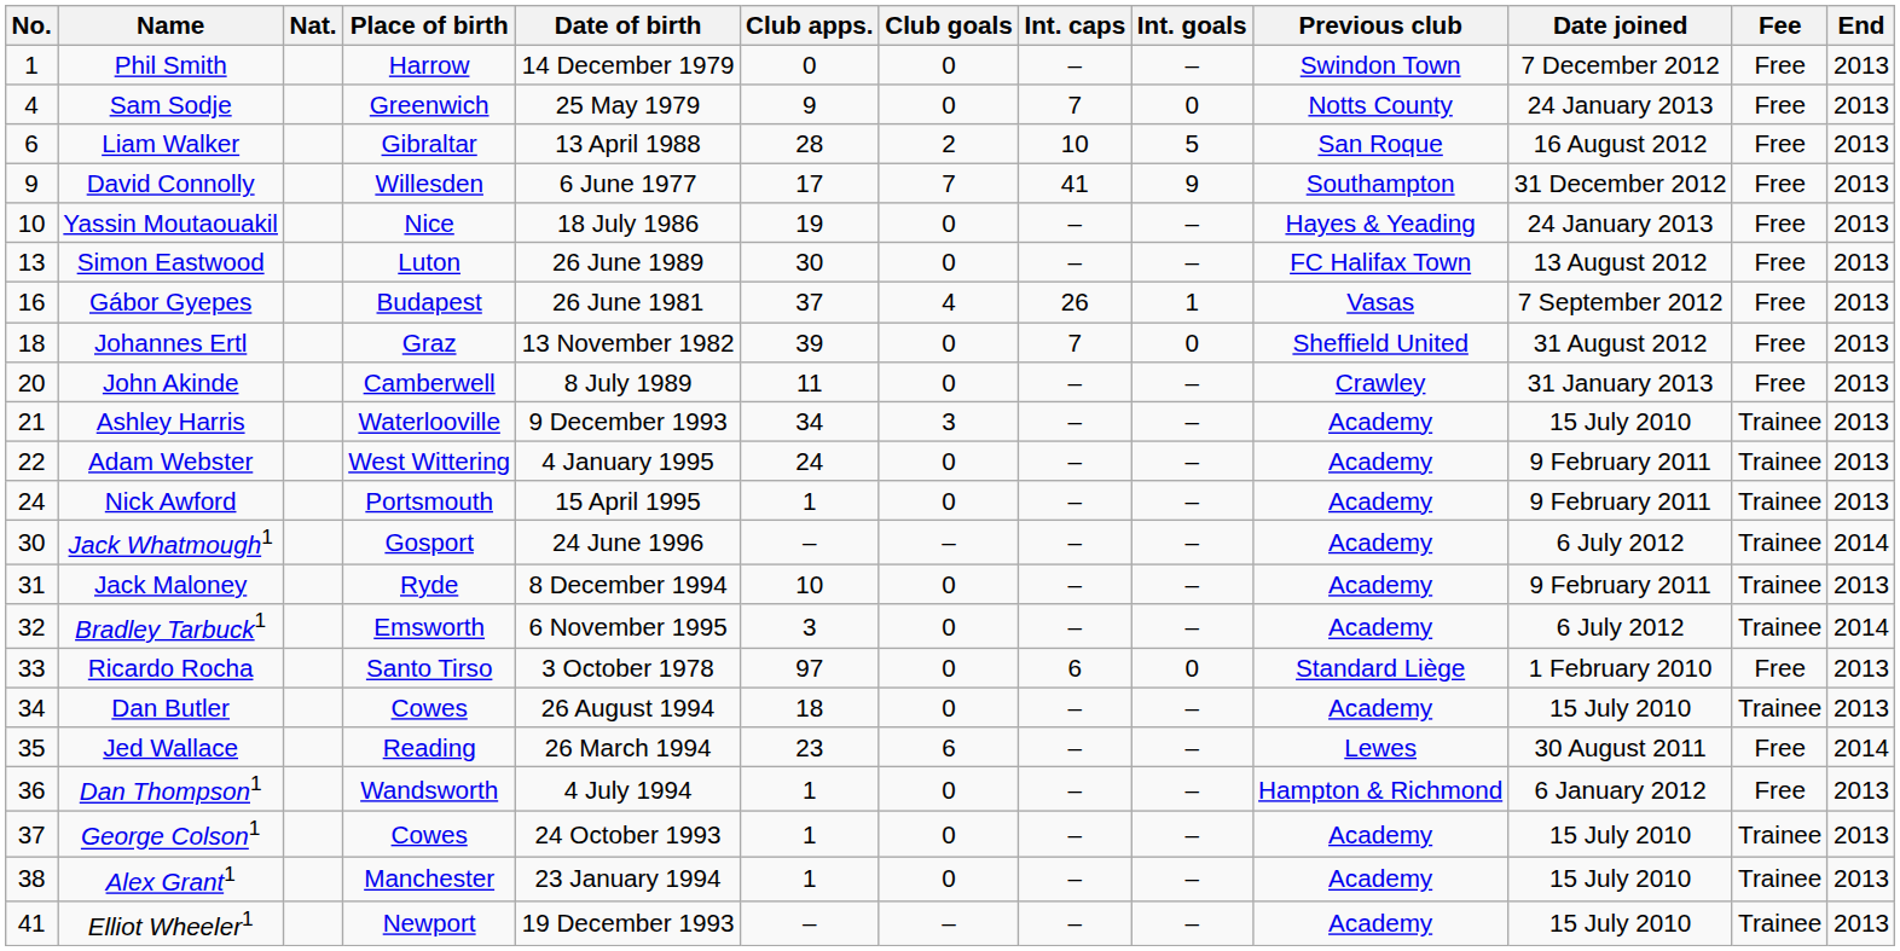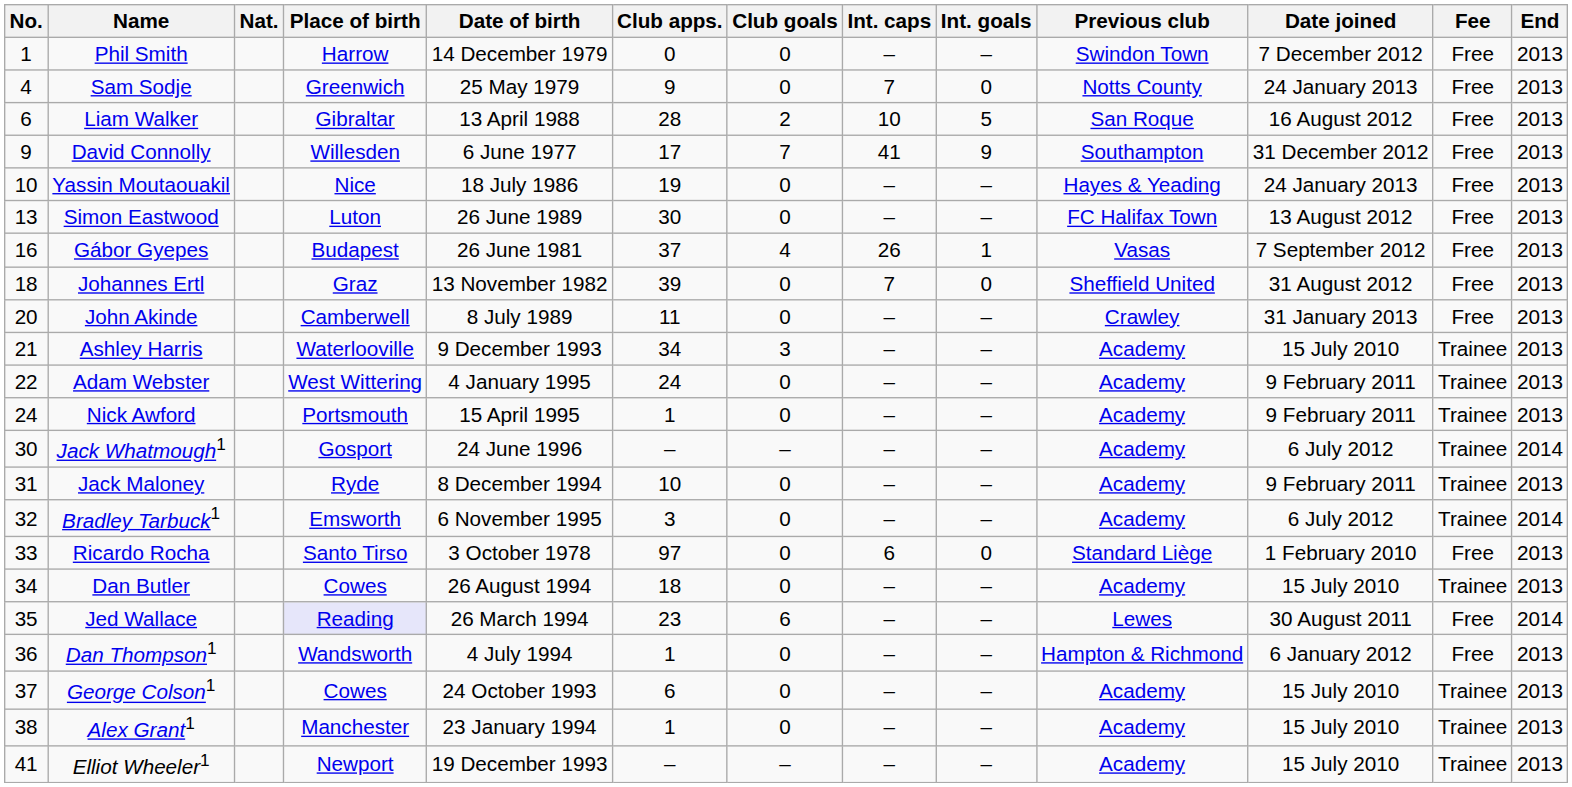 <table class="wikitable" style="text-align:center; font-size:95%;">
 <tr>
 <th>No.</th>
 <th>Name</th>
 <th>Nat.</th>
 <th>Place of birth</th>
 <th>Date of birth</th>
 <th>Club apps.</th>
 <th>Club goals</th>
 <th>Int. caps</th>
 <th>Int. goals</th>
 <th>Previous club</th>
 <th>Date joined</th>
 <th>Fee</th>
 <th>End</th>
 </tr>
 <tr>
 <td>1</td>
 <td><a href='#'>Phil Smith</a></td>
 <td></td>
 <td><a href='#'>Harrow</a></td>
 <td>14 December 1979</td>
 <td>0</td>
 <td>0</td>
 <td>–</td>
 <td>–</td>
 <td><a href='#'>Swindon Town</a></td>
 <td>7 December 2012</td>
 <td>Free</td>
 <td>2013</td>
 </tr>
 <tr>
 <td>4</td>
 <td><a href='#'>Sam Sodje</a></td>
 <td></td>
 <td><a href='#'>Greenwich</a> </td>
 <td>25 May 1979</td>
 <td>9</td>
 <td>0</td>
 <td>7</td>
 <td>0</td>
 <td><a href='#'>Notts County</a></td>
 <td>24 January 2013</td>
 <td>Free</td>
 <td>2013</td>
 </tr>
 <tr>
 <td>6</td>
 <td><a href='#'>Liam Walker</a></td>
 <td></td>
 <td><a href='#'>Gibraltar</a></td>
 <td>13 April 1988</td>
 <td>28</td>
 <td>2</td>
 <td>10</td>
 <td>5</td>
 <td><a href='#'>San Roque</a> </td>
 <td>16 August 2012</td>
 <td>Free</td>
 <td>2013</td>
 </tr>
 <tr>
 <td>9</td>
 <td><a href='#'>David Connolly</a></td>
 <td></td>
 <td><a href='#'>Willesden</a> </td>
 <td>6 June 1977</td>
 <td>17</td>
 <td>7</td>
 <td>41</td>
 <td>9</td>
 <td><a href='#'>Southampton</a></td>
 <td>31 December 2012</td>
 <td>Free</td>
 <td>2013</td>
 </tr>
 <tr>
 <td>10</td>
 <td><a href='#'>Yassin Moutaouakil</a></td>
 <td></td>
 <td><a href='#'>Nice</a></td>
 <td>18 July 1986</td>
 <td>19</td>
 <td>0</td>
 <td>–</td>
 <td>–</td>
 <td><a href='#'>Hayes & Yeading</a></td>
 <td>24 January 2013</td>
 <td>Free</td>
 <td>2013</td>
 </tr>
 <tr>
 <td>13</td>
 <td><a href='#'>Simon Eastwood</a></td>
 <td></td>
 <td><a href='#'>Luton</a></td>
 <td>26 June 1989</td>
 <td>30</td>
 <td>0</td>
 <td>–</td>
 <td>–</td>
 <td><a href='#'>FC Halifax Town</a></td>
 <td>13 August 2012</td>
 <td>Free</td>
 <td>2013</td>
 </tr>
 <tr>
 <td>16</td>
 <td><a href='#'>Gábor Gyepes</a></td>
 <td></td>
 <td><a href='#'>Budapest</a></td>
 <td>26 June 1981</td>
 <td>37</td>
 <td>4</td>
 <td>26</td>
 <td>1</td>
 <td><a href='#'>Vasas</a> </td>
 <td>7 September 2012</td>
 <td>Free</td>
 <td>2013</td>
 </tr>
 <tr>
 <td>18</td>
 <td><a href='#'>Johannes Ertl</a></td>
 <td></td>
 <td><a href='#'>Graz</a></td>
 <td>13 November 1982</td>
 <td>39</td>
 <td>0</td>
 <td>7</td>
 <td>0</td>
 <td><a href='#'>Sheffield United</a></td>
 <td>31 August 2012</td>
 <td>Free</td>
 <td>2013</td>
 </tr>
 <tr>
 <td>20</td>
 <td><a href='#'>John Akinde</a></td>
 <td></td>
 <td><a href='#'>Camberwell</a></td>
 <td>8 July 1989</td>
 <td>11</td>
 <td>0</td>
 <td>–</td>
 <td>–</td>
 <td><a href='#'>Crawley</a></td>
 <td>31 January 2013</td>
 <td>Free</td>
 <td>2013</td>
 </tr>
 <tr>
 <td>21</td>
 <td><a href='#'>Ashley Harris</a></td>
 <td></td>
 <td><a href='#'>Waterlooville</a></td>
 <td>9 December 1993</td>
 <td>34</td>
 <td>3</td>
 <td>–</td>
 <td>–</td>
 <td><a href='#'>Academy</a></td>
 <td>15 July 2010</td>
 <td>Trainee</td>
 <td>2013</td>
 </tr>
 <tr>
 <td>22</td>
 <td><a href='#'>Adam Webster</a></td>
 <td></td>
 <td><a href='#'>West Wittering</a></td>
 <td>4 January 1995</td>
 <td>24</td>
 <td>0</td>
 <td>–</td>
 <td>–</td>
 <td><a href='#'>Academy</a></td>
 <td>9 February 2011</td>
 <td>Trainee</td>
 <td>2013</td>
 </tr>
 <tr>
 <td>24</td>
 <td><a href='#'>Nick Awford</a></td>
 <td></td>
 <td><a href='#'>Portsmouth</a></td>
 <td>15 April 1995</td>
 <td>1</td>
 <td>0</td>
 <td>–</td>
 <td>–</td>
 <td><a href='#'>Academy</a></td>
 <td>9 February 2011</td>
 <td>Trainee</td>
 <td>2013</td>
 </tr>
 <tr>
 <td>30</td>
 <td><em><a href='#'>Jack Whatmough</a></em><sup>1</sup></td>
 <td></td>
 <td><a href='#'>Gosport</a></td>
 <td>24 June 1996</td>
 <td>–</td>
 <td>–</td>
 <td>–</td>
 <td>–</td>
 <td><a href='#'>Academy</a></td>
 <td>6 July 2012</td>
 <td>Trainee</td>
 <td>2014</td>
 </tr>
 <tr>
 <td>31</td>
 <td><a href='#'>Jack Maloney</a></td>
 <td></td>
 <td><a href='#'>Ryde</a></td>
 <td>8 December 1994</td>
 <td>10</td>
 <td>0</td>
 <td>–</td>
 <td>–</td>
 <td><a href='#'>Academy</a></td>
 <td>9 February 2011</td>
 <td>Trainee</td>
 <td>2013</td>
 </tr>
 <tr>
 <td>32</td>
 <td><em><a href='#'>Bradley Tarbuck</a></em><sup>1</sup></td>
 <td></td>
 <td><a href='#'>Emsworth</a></td>
 <td>6 November 1995</td>
 <td>3</td>
 <td>0</td>
 <td>–</td>
 <td>–</td>
 <td><a href='#'>Academy</a></td>
 <td>6 July 2012</td>
 <td>Trainee</td>
 <td>2014</td>
 </tr>
 <tr>
 <td>33</td>
 <td><a href='#'>Ricardo Rocha</a></td>
 <td></td>
 <td><a href='#'>Santo Tirso</a></td>
 <td>3 October 1978</td>
 <td>97</td>
 <td>0</td>
 <td>6</td>
 <td>0</td>
 <td><a href='#'>Standard Liège</a></td>
 <td>1 February 2010</td>
 <td>Free</td>
 <td>2013</td>
 </tr>
 <tr>
 <td>34</td>
 <td><a href='#'>Dan Butler</a></td>
 <td></td>
 <td><a href='#'>Cowes</a></td>
 <td>26 August 1994</td>
 <td>18</td>
 <td>0</td>
 <td>–</td>
 <td>–</td>
 <td><a href='#'>Academy</a></td>
 <td>15 July 2010</td>
 <td>Trainee</td>
 <td>2013</td>
 </tr>
 <tr>
 <td>35</td>
 <td><a href='#'>Jed Wallace</a></td>
 <td></td>
-<td><a href='#'>Reading</a></td>
+<td style="background: lavender;"><a href='#'>Reading</a></td>
 <td>26 March 1994</td>
 <td>23</td>
 <td>6</td>
 <td>–</td>
 <td>–</td>
 <td><a href='#'>Lewes</a></td>
 <td>30 August 2011</td>
 <td>Free</td>
 <td>2014</td>
 </tr>
 <tr>
 <td>36</td>
 <td><em><a href='#'>Dan Thompson</a></em><sup>1</sup></td>
 <td></td>
 <td><a href='#'>Wandsworth</a></td>
 <td>4 July 1994</td>
 <td>1</td>
 <td>0</td>
 <td>–</td>
 <td>–</td>
 <td><a href='#'>Hampton & Richmond</a></td>
 <td>6 January 2012</td>
 <td>Free</td>
 <td>2013</td>
 </tr>
 <tr>
 <td>37</td>
 <td><em><a href='#'>George Colson</a></em><sup>1</sup></td>
 <td></td>
 <td><a href='#'>Cowes</a> </td>
 <td>24 October 1993</td>
-<td>1</td>
+<td>6</td>
 <td>0</td>
 <td>–</td>
 <td>–</td>
 <td><a href='#'>Academy</a></td>
 <td>15 July 2010</td>
 <td>Trainee</td>
 <td>2013</td>
 </tr>
 <tr>
 <td>38</td>
 <td><em><a href='#'>Alex Grant</a></em><sup>1</sup></td>
 <td></td>
 <td><a href='#'>Manchester</a> </td>
 <td>23 January 1994</td>
 <td>1</td>
 <td>0</td>
 <td>–</td>
 <td>–</td>
 <td><a href='#'>Academy</a></td>
 <td>15 July 2010</td>
 <td>Trainee</td>
 <td>2013</td>
 </tr>
 <tr>
 <td>41</td>
 <td><em>Elliot Wheeler</em><sup>1</sup></td>
 <td></td>
 <td><a href='#'>Newport</a></td>
 <td>19 December 1993</td>
 <td>–</td>
 <td>–</td>
 <td>–</td>
 <td>–</td>
 <td><a href='#'>Academy</a></td>
 <td>15 July 2010</td>
 <td>Trainee</td>
 <td>2013</td>
 </tr>
 </table>
